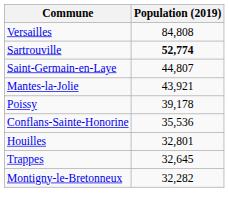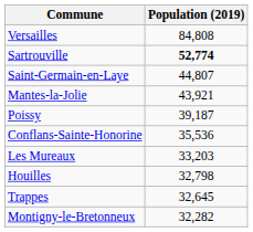 <table class=wikitable>
 <tr>
 <th>Commune</th>
 <th>Population (2019)</th>
 </tr>
 <tr>
 <td><a href='#'>Versailles</a></td>
 <td style="text-align: center;">84,808</td>
 </tr>
 <tr>
 <td><a href='#'>Sartrouville</a></td>
 <td style="text-align: center;"><strong>52,774</strong></td>
 </tr>
 <tr>
 <td><a href='#'>Saint-Germain-en-Laye</a></td>
 <td style="text-align: center;">44,807</td>
 </tr>
 <tr>
 <td><a href='#'>Mantes-la-Jolie</a></td>
 <td style="text-align: center;">43,921</td>
 </tr>
 <tr>
 <td><a href='#'>Poissy</a></td>
-<td style="text-align: center;">39,178</td>
+<td style="text-align: center;">39,187</td>
 </tr>
 <tr>
 <td><a href='#'>Conflans-Sainte-Honorine</a></td>
 <td style="text-align: center;">35,536</td>
 </tr>
 <tr>
+<td><a href='#'>Les Mureaux</a></td>
+<td style="text-align: center;">33,203</td>
+</tr>
+<tr>
 <td><a href='#'>Houilles</a></td>
-<td style="text-align: center;">32,801</td>
+<td style="text-align: center;">32,798</td>
 </tr>
 <tr>
 <td><a href='#'>Trappes</a></td>
 <td style="text-align: center;">32,645</td>
 </tr>
 <tr>
 <td><a href='#'>Montigny-le-Bretonneux</a></td>
 <td style="text-align: center;">32,282</td>
 </tr>
 </table>
